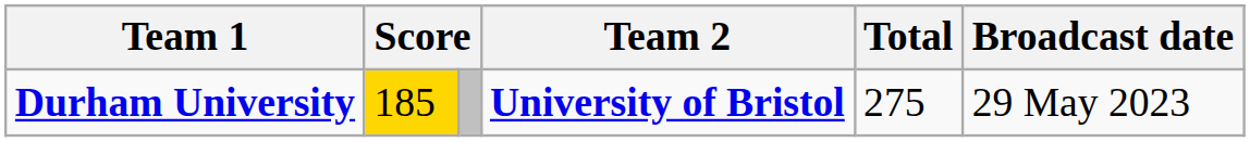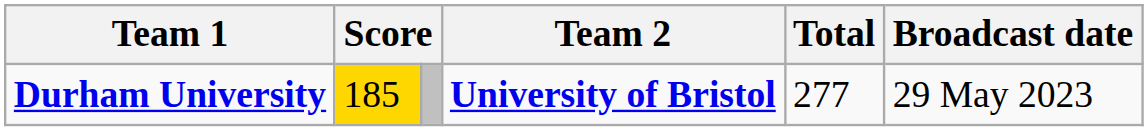 <table class="wikitable">
 <tr>
 <th>Team 1</th>
 <th colspan="2">Score</th>
 <th>Team 2</th>
 <th>Total</th>
 <th>Broadcast date</th>
 </tr>
 <tr>
 <td><strong><a href='#'>Durham University</a></strong></td>
 <td style="background:gold">185</td>
 <td style="background:silver"></td>
 <td><strong><a href='#'>University of Bristol</a></strong></td>
-<td>275</td>
+<td>277</td>
 <td>29 May 2023</td>
 </tr>
 </table>
